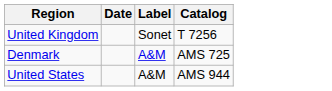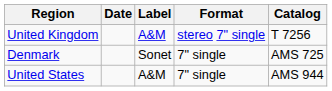 <table class="wikitable">
 <tr>
 <th>Region</th>
 <th>Date</th>
 <th>Label</th>
+<th>Format</th>
 <th>Catalog</th>
 </tr>
 <tr>
 <td><a href='#'>United Kingdom</a></td>
 <td></td>
-<td>Sonet</td>
+<td><a href='#'>A&M</a></td>
+<td><a href='#'>stereo</a> <a href='#'>7" single</a></td>
 <td>T 7256</td>
 </tr>
 <tr>
 <td><a href='#'>Denmark</a></td>
 <td></td>
-<td><a href='#'>A&M</a></td>
+<td>Sonet</td>
+<td>7" single</td>
 <td>AMS 725</td>
 </tr>
 <tr>
 <td><a href='#'>United States</a></td>
 <td></td>
 <td>A&M</td>
+<td>7" single</td>
 <td>AMS 944</td>
 </tr>
 </table>
